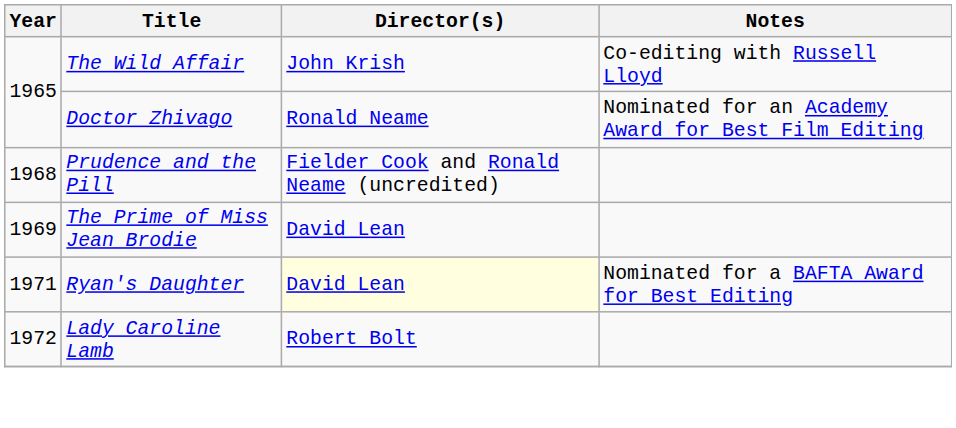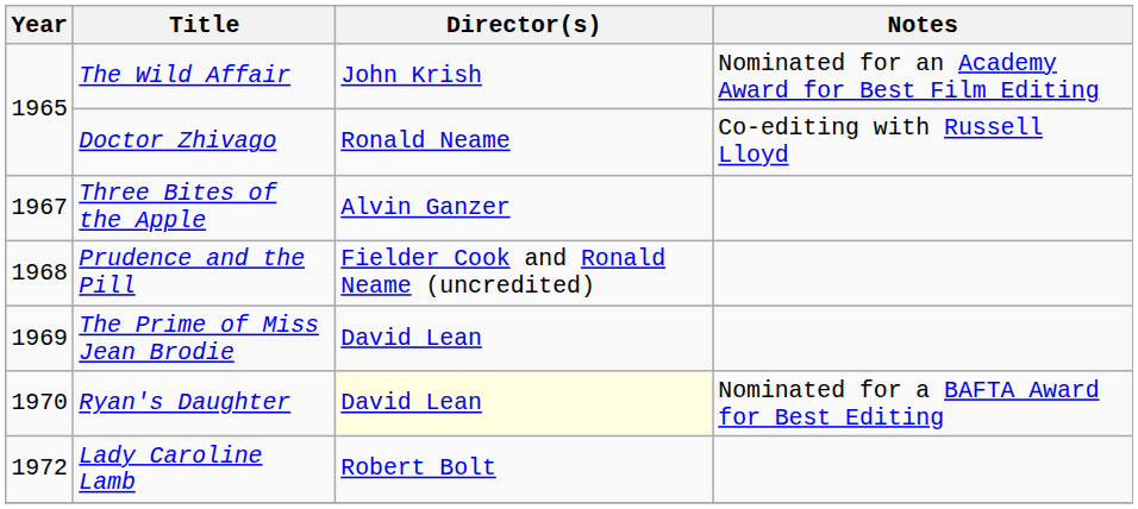 <table class="wikitable" style="width:100%">
 <tr>
 <th>Year</th>
 <th>Title</th>
 <th>Director(s)</th>
 <th>Notes</th>
 </tr>
 <tr>
 <td rowspan="2">1965</td>
 <td><em><a href='#'>The Wild Affair</a></em></td>
 <td><a href='#'>John Krish</a></td>
-<td>Co-editing with <a href='#'>Russell Lloyd</a></td>
+<td>Nominated for an <a href='#'>Academy Award for Best Film Editing</a></td>
 </tr>
 <tr>
 <td><em><a href='#'>Doctor Zhivago</a></em></td>
 <td><a href='#'>Ronald Neame</a></td>
-<td>Nominated for an <a href='#'>Academy Award for Best Film Editing</a></td>
+<td>Co-editing with <a href='#'>Russell Lloyd</a></td>
+</tr>
+<tr>
+<td>1967</td>
+<td><em><a href='#'>Three Bites of the Apple</a></em></td>
+<td><a href='#'>Alvin Ganzer</a></td>
+<td></td>
 </tr>
 <tr>
 <td>1968</td>
 <td><em><a href='#'>Prudence and the Pill</a></em></td>
 <td><a href='#'>Fielder Cook</a> and <a href='#'>Ronald Neame</a> (uncredited)</td>
 <td></td>
 </tr>
 <tr>
 <td>1969</td>
 <td><em><a href='#'>The Prime of Miss Jean Brodie</a></em></td>
 <td><a href='#'>David Lean</a></td>
 <td></td>
 </tr>
 <tr>
-<td>1971</td>
+<td>1970</td>
 <td><em><a href='#'>Ryan's Daughter</a></em></td>
 <td style="background: lightyellow;"><a href='#'>David Lean</a></td>
 <td>Nominated for a <a href='#'>BAFTA Award for Best Editing</a></td>
 </tr>
 <tr>
 <td>1972</td>
 <td><em><a href='#'>Lady Caroline Lamb</a></em></td>
 <td><a href='#'>Robert Bolt</a></td>
 <td></td>
 </tr>
 <tr>
 </tr>
 </table>
